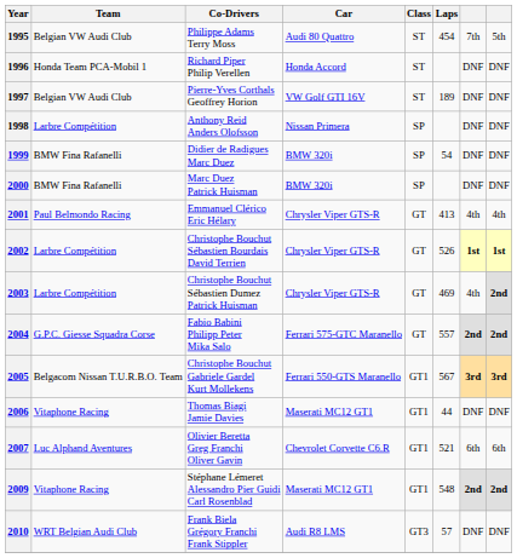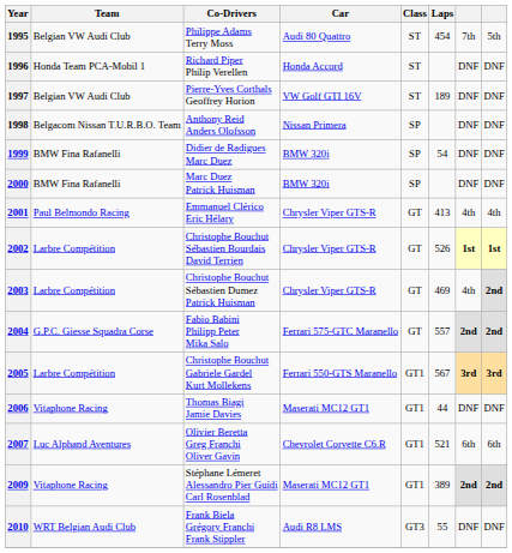 <table class="wikitable" style="text-align:center; font-size:90%">
 <tr>
 <th>Year</th>
 <th>Team</th>
 <th>Co-Drivers</th>
 <th>Car</th>
 <th>Class</th>
 <th>Laps</th>
 <th></th>
 <th></th>
 </tr>
 <tr>
 <th>1995</th>
 <td align="left"> Belgian VW Audi Club</td>
 <td align="left"> <a href='#'>Philippe Adams</a><br> Terry Moss</td>
 <td align="left"><a href='#'>Audi 80 Quattro</a></td>
 <td>ST</td>
 <td>454</td>
 <td>7th</td>
 <td>5th</td>
 </tr>
 <tr>
 <th>1996</th>
 <td align="left"> Honda Team PCA-Mobil 1</td>
 <td align="left"> <a href='#'>Richard Piper</a><br> Philip Verellen</td>
 <td align="left"><a href='#'>Honda Accord</a></td>
 <td>ST</td>
 <td></td>
 <td>DNF</td>
 <td>DNF</td>
 </tr>
 <tr>
 <th>1997</th>
 <td align="left"> Belgian VW Audi Club</td>
 <td align="left"> <a href='#'>Pierre-Yves Corthals</a><br> Geoffrey Horion</td>
 <td align="left"><a href='#'>VW Golf GTI 16V</a></td>
 <td>ST</td>
 <td>189</td>
 <td>DNF</td>
 <td>DNF</td>
 </tr>
 <tr>
 <th>1998</th>
-<td align="left"> <a href='#'>Larbre Compétition</a></td>
+<td align="left"> Belgacom Nissan T.U.R.B.O. Team</td>
 <td align="left"> <a href='#'>Anthony Reid</a><br> <a href='#'>Anders Olofsson</a></td>
 <td align="left"><a href='#'>Nissan Primera</a></td>
 <td>SP</td>
 <td></td>
 <td>DNF</td>
 <td>DNF</td>
 </tr>
 <tr>
 <th><a href='#'>1999</a></th>
 <td align="left"> BMW Fina Rafanelli</td>
 <td align="left"> <a href='#'>Didier de Radigues</a><br> <a href='#'>Marc Duez</a><br></td>
 <td align="left"><a href='#'>BMW 320i</a></td>
 <td>SP</td>
 <td>54</td>
 <td>DNF</td>
 <td>DNF</td>
 </tr>
 <tr>
 <th><a href='#'>2000</a></th>
 <td align="left"> BMW Fina Rafanelli</td>
 <td align="left"> <a href='#'>Marc Duez</a><br> <a href='#'>Patrick Huisman</a><br></td>
 <td align="left"><a href='#'>BMW 320i</a></td>
 <td>SP</td>
 <td></td>
 <td>DNF</td>
 <td>DNF</td>
 </tr>
 <tr>
 <th><a href='#'>2001</a></th>
 <td align="left"> <a href='#'>Paul Belmondo Racing</a></td>
 <td align="left"> <a href='#'>Emmanuel Clérico</a><br> <a href='#'>Eric Hélary</a><br></td>
 <td align="left"><a href='#'>Chrysler Viper GTS-R</a></td>
 <td>GT</td>
 <td>413</td>
 <td>4th</td>
 <td>4th</td>
 </tr>
 <tr>
 <th><a href='#'>2002</a></th>
 <td align="left"> <a href='#'>Larbre Compétition</a></td>
 <td align="left"> <a href='#'>Christophe Bouchut</a><br> <a href='#'>Sébastien Bourdais</a><br> <a href='#'>David Terrien</a></td>
 <td align="left"><a href='#'>Chrysler Viper GTS-R</a></td>
 <td>GT</td>
 <td>526</td>
 <th style="background:#FFFFBF;">1st</th>
 <th style="background:#FFFFBF;">1st</th>
 </tr>
 <tr>
 <th><a href='#'>2003</a></th>
 <td align="left"> <a href='#'>Larbre Compétition</a></td>
 <td align="left"> <a href='#'>Christophe Bouchut</a><br> Sébastien Dumez<br> <a href='#'>Patrick Huisman</a></td>
 <td align="left"><a href='#'>Chrysler Viper GTS-R</a></td>
 <td>GT</td>
 <td>469</td>
 <td>4th</td>
 <th style="background:#DFDFDF;">2nd</th>
 </tr>
 <tr>
 <th><a href='#'>2004</a></th>
 <td align="left"> <a href='#'>G.P.C. Giesse Squadra Corse</a></td>
 <td align="left"> <a href='#'>Fabio Babini</a><br> <a href='#'>Philipp Peter</a><br> <a href='#'>Mika Salo</a></td>
 <td align="left"><a href='#'>Ferrari 575-GTC Maranello</a></td>
 <td>GT</td>
 <td>557</td>
 <th style="background:#DFDFDF;">2nd</th>
 <th style="background:#DFDFDF;">2nd</th>
 </tr>
 <tr>
 <th><a href='#'>2005</a></th>
-<td align="left"> Belgacom Nissan T.U.R.B.O. Team</td>
+<td align="left"> <a href='#'>Larbre Compétition</a></td>
 <td align="left"> <a href='#'>Christophe Bouchut</a><br> <a href='#'>Gabriele Gardel</a><br> <a href='#'>Kurt Mollekens</a></td>
 <td align="left"><a href='#'>Ferrari 550-GTS Maranello</a></td>
 <td>GT1</td>
 <td>567</td>
 <th style="background:#FFDF9F;">3rd</th>
 <th style="background:#FFDF9F;">3rd</th>
 </tr>
 <tr>
 <th><a href='#'>2006</a></th>
 <td align="left"> <a href='#'>Vitaphone Racing</a></td>
 <td align="left"> <a href='#'>Thomas Biagi</a><br> <a href='#'>Jamie Davies</a></td>
 <td align="left"><a href='#'>Maserati MC12 GT1</a></td>
 <td>GT1</td>
 <td>44</td>
 <td>DNF</td>
 <td>DNF</td>
 </tr>
 <tr>
 <th><a href='#'>2007</a></th>
 <td align="left"> <a href='#'>Luc Alphand Aventures</a></td>
 <td align="left"> <a href='#'>Olivier Beretta</a><br> <a href='#'>Greg Franchi</a><br> <a href='#'>Oliver Gavin</a></td>
 <td align="left"><a href='#'>Chevrolet Corvette C6.R</a></td>
 <td>GT1</td>
 <td>521</td>
 <td>6th</td>
 <td>6th</td>
 </tr>
 <tr>
 <th><a href='#'>2009</a></th>
 <td align="left"> <a href='#'>Vitaphone Racing</a></td>
 <td align="left"> Stéphane Lémeret<br> <a href='#'>Alessandro Pier Guidi</a><br> <a href='#'>Carl Rosenblad</a></td>
 <td align="left"><a href='#'>Maserati MC12 GT1</a></td>
 <td>GT1</td>
-<td>548</td>
+<td>389</td>
 <th style="background:#DFDFDF;">2nd</th>
 <th style="background:#DFDFDF;">2nd</th>
 </tr>
 <tr>
 <th><a href='#'>2010</a></th>
 <td align="left"> <a href='#'>WRT Belgian Audi Club</a></td>
 <td align="left"> <a href='#'>Frank Biela</a><br> <a href='#'>Grégory Franchi</a><br> <a href='#'>Frank Stippler</a></td>
 <td align="left"><a href='#'>Audi R8 LMS</a></td>
 <td>GT3</td>
-<td>57</td>
+<td>55</td>
 <td>DNF</td>
 <td>DNF</td>
 </tr>
 <tr>
 </tr>
 </table>
